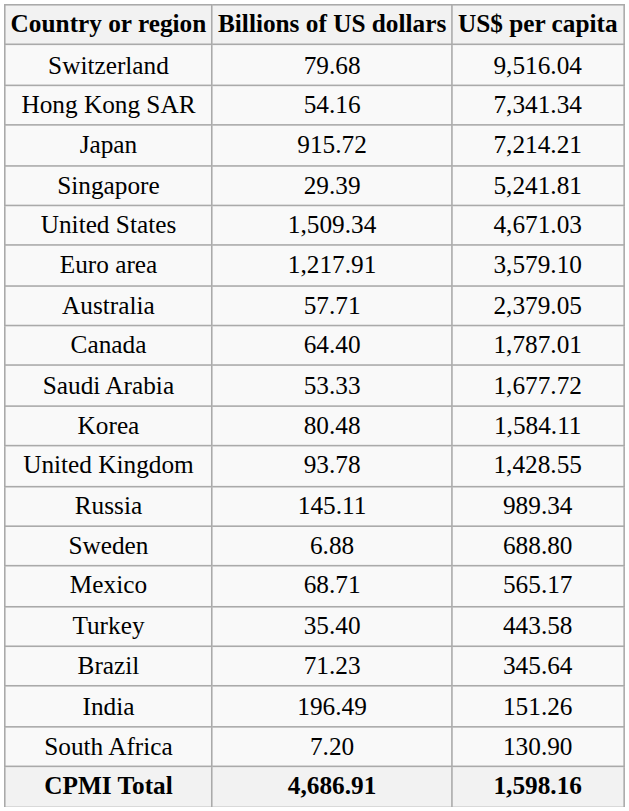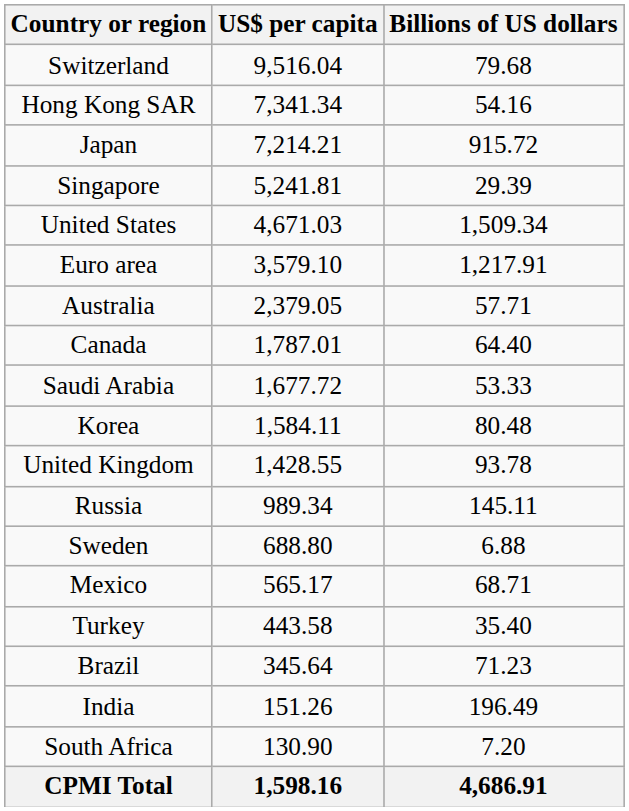 <table style="text-align: center;" class="wikitable sortable">
 <tr>
 <th>Country or region</th>
+<th>US$ per capita</th>
 <th>Billions of US dollars</th>
-<th>US$ per capita</th>
 </tr>
 <tr>
 <td>Switzerland</td>
+<td>9,516.04</td>
 <td>79.68</td>
-<td>9,516.04</td>
 </tr>
 <tr>
 <td>Hong Kong SAR</td>
+<td>7,341.34</td>
 <td>54.16</td>
-<td>7,341.34</td>
 </tr>
 <tr>
 <td>Japan</td>
+<td>7,214.21</td>
 <td>915.72</td>
-<td>7,214.21</td>
 </tr>
 <tr>
 <td>Singapore</td>
+<td>5,241.81</td>
 <td>29.39</td>
-<td>5,241.81</td>
 </tr>
 <tr>
 <td>United States</td>
+<td>4,671.03</td>
 <td>1,509.34</td>
-<td>4,671.03</td>
 </tr>
 <tr>
 <td>Euro area</td>
+<td>3,579.10</td>
 <td>1,217.91</td>
-<td>3,579.10</td>
 </tr>
 <tr>
 <td>Australia</td>
+<td>2,379.05</td>
 <td>57.71</td>
-<td>2,379.05</td>
 </tr>
 <tr>
 <td>Canada</td>
+<td>1,787.01</td>
 <td>64.40</td>
-<td>1,787.01</td>
 </tr>
 <tr>
 <td>Saudi Arabia</td>
+<td>1,677.72</td>
 <td>53.33</td>
-<td>1,677.72</td>
 </tr>
 <tr>
 <td>Korea</td>
+<td>1,584.11</td>
 <td>80.48</td>
-<td>1,584.11</td>
 </tr>
 <tr>
 <td>United Kingdom</td>
+<td>1,428.55</td>
 <td>93.78</td>
-<td>1,428.55</td>
 </tr>
 <tr>
 <td>Russia</td>
+<td>989.34</td>
 <td>145.11</td>
-<td>989.34</td>
 </tr>
 <tr>
 <td>Sweden</td>
+<td>688.80</td>
 <td>6.88</td>
-<td>688.80</td>
 </tr>
 <tr>
 <td>Mexico</td>
+<td>565.17</td>
 <td>68.71</td>
-<td>565.17</td>
 </tr>
 <tr>
 <td>Turkey</td>
+<td>443.58</td>
 <td>35.40</td>
-<td>443.58</td>
 </tr>
 <tr>
 <td>Brazil</td>
+<td>345.64</td>
 <td>71.23</td>
-<td>345.64</td>
 </tr>
 <tr>
 <td>India</td>
+<td>151.26</td>
 <td>196.49</td>
-<td>151.26</td>
 </tr>
 <tr>
 <td>South Africa</td>
+<td>130.90</td>
 <td>7.20</td>
-<td>130.90</td>
 </tr>
 <tr>
 <th>CPMI Total</th>
+<th>1,598.16</th>
 <th>4,686.91</th>
-<th>1,598.16</th>
 </tr>
 </table>
